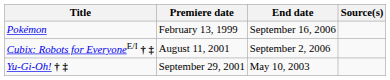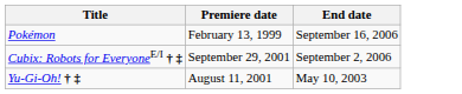 <table class="wikitable sortable">
 <tr>
 <th>Title</th>
 <th>Premiere date</th>
 <th>End date</th>
-<th>Source(s)</th>
 </tr>
 <tr>
 <td><em><a href='#'>Pokémon</a></em></td>
 <td>February 13, 1999</td>
 <td>September 16, 2006</td>
-<td></td>
 </tr>
 <tr>
 <td><em><a href='#'>Cubix: Robots for Everyone</a></em><sup>E/I</sup> <strong>†</strong> <strong>‡</strong></td>
-<td>August 11, 2001</td>
+<td>September 29, 2001</td>
 <td>September 2, 2006</td>
-<td></td>
 </tr>
 <tr>
 <td><em><a href='#'>Yu-Gi-Oh!</a></em> <strong>†</strong> <strong>‡</strong></td>
-<td>September 29, 2001</td>
+<td>August 11, 2001</td>
 <td>May 10, 2003</td>
-<td></td>
 </tr>
 </table>
